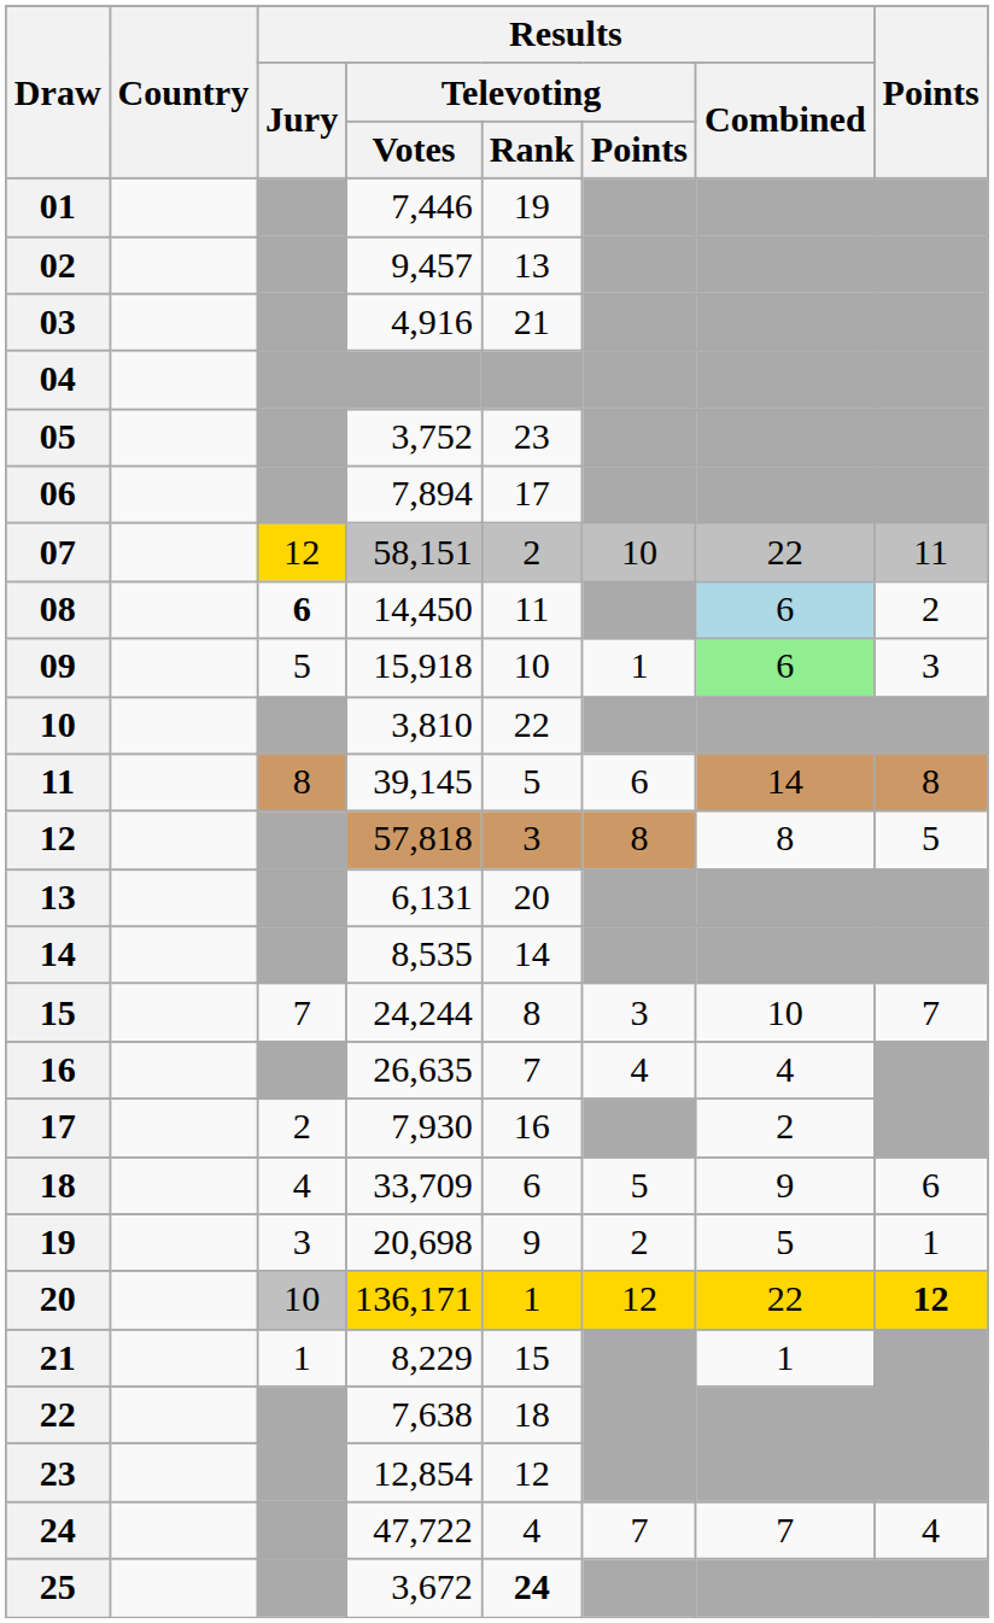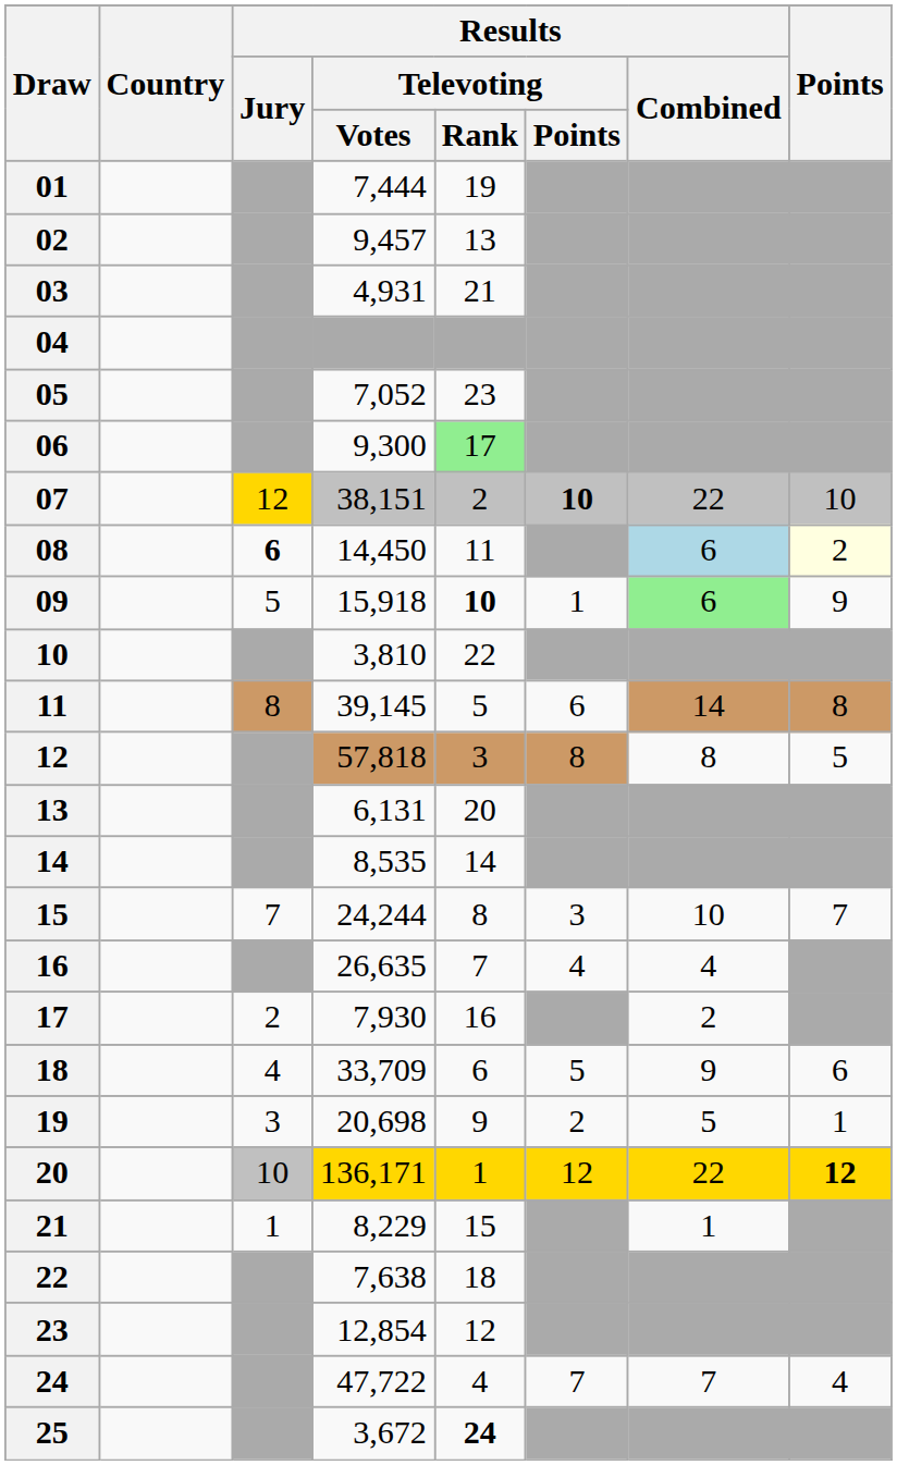 <table class="sortable wikitable collapsible plainrowheaders" style="text-align:center;">
 <tr>
 </tr>
 <tr>
 <th scope="col" rowspan="3">Draw</th>
 <th scope="col" rowspan="3">Country</th>
 <th scope="col" colspan="5">Results</th>
 <th scope="col" rowspan="3">Points</th>
 </tr>
 <tr>
 <th scope="col" rowspan="2">Jury</th>
 <th scope="col" colspan="3">Televoting</th>
 <th scope="col" rowspan="2">Combined</th>
 </tr>
 <tr>
 <th scope="col">Votes</th>
 <th scope="col">Rank</th>
 <th scope="col">Points</th>
 </tr>
 <tr>
 <th scope="row" style="text-align:center;">01</th>
 <td style="text-align:left;"></td>
 <td style="background:#AAAAAA;"></td>
-<td style="text-align:right;">7,446</td>
+<td style="text-align:right;">7,444</td>
 <td>19</td>
 <td style="background:#AAAAAA;"></td>
 <td style="background:#AAAAAA;"></td>
 <td style="background:#AAAAAA;"></td>
 </tr>
 <tr>
 <th scope="row" style="text-align:center;">02</th>
 <td style="text-align:left;"></td>
 <td style="background:#AAAAAA;"></td>
 <td style="text-align:right;">9,457</td>
 <td>13</td>
 <td style="background:#AAAAAA;"></td>
 <td style="background:#AAAAAA;"></td>
 <td style="background:#AAAAAA;"></td>
 </tr>
 <tr>
 <th scope="row" style="text-align:center;">03</th>
 <td style="text-align:left;"></td>
 <td style="background:#AAAAAA;"></td>
-<td style="text-align:right;">4,916</td>
+<td style="text-align:right;">4,931</td>
 <td>21</td>
 <td style="background:#AAAAAA;"></td>
 <td style="background:#AAAAAA;"></td>
 <td style="background:#AAAAAA;"></td>
 </tr>
 <tr class="sortbottom">
 <th scope="row" style="text-align:center;">04</th>
 <td style="text-align:left;"></td>
 <td style="background:#AAAAAA;"></td>
 <td style="background:#AAAAAA;"></td>
 <td style="background:#AAAAAA;"></td>
 <td style="background:#AAAAAA;"></td>
 <td style="background:#AAAAAA;"></td>
 <td style="background:#AAAAAA;"></td>
 </tr>
 <tr>
 <th scope="row" style="text-align:center;">05</th>
 <td style="text-align:left;"></td>
 <td style="background:#AAAAAA;"></td>
-<td style="text-align:right;">3,752</td>
+<td style="text-align:right;">7,052</td>
 <td>23</td>
 <td style="background:#AAAAAA;"></td>
 <td style="background:#AAAAAA;"></td>
 <td style="background:#AAAAAA;"></td>
 </tr>
 <tr>
 <th scope="row" style="text-align:center;">06</th>
 <td style="text-align:left;"></td>
 <td style="background:#AAAAAA;"></td>
-<td style="text-align:right;">7,894</td>
-<td>17</td>
+<td style="text-align:right;">9,300</td>
+<td style="background: lightgreen;">17</td>
 <td style="background:#AAAAAA;"></td>
 <td style="background:#AAAAAA;"></td>
 <td style="background:#AAAAAA;"></td>
 </tr>
 <tr>
 <th scope="row" style="text-align:center;">07</th>
 <td style="text-align:left;"></td>
 <td style="background:gold;">12</td>
-<td style="text-align:right; background:silver;">58,151</td>
+<td style="text-align:right; background:silver;">38,151</td>
 <td style="background:silver;">2</td>
+<td style="background:silver;"><strong>10</strong></td>
+<td style="background:silver;">22</td>
 <td style="background:silver;">10</td>
-<td style="background:silver;">22</td>
-<td style="background:silver;">11</td>
 </tr>
 <tr>
 <th scope="row" style="text-align:center;">08</th>
 <td style="text-align:left;"></td>
 <td><strong>6</strong></td>
 <td style="text-align:right;">14,450</td>
 <td>11</td>
 <td style="background:#AAAAAA;"></td>
 <td style="background: lightblue;">6</td>
-<td>2</td>
+<td style="background: lightyellow;">2</td>
 </tr>
 <tr>
 <th scope="row" style="text-align:center;">09</th>
 <td style="text-align:left;"></td>
 <td>5</td>
 <td style="text-align:right;">15,918</td>
-<td>10</td>
+<td><strong>10</strong></td>
 <td>1</td>
 <td style="background: lightgreen;">6</td>
-<td>3</td>
+<td>9</td>
 </tr>
 <tr>
 <th scope="row" style="text-align:center;">10</th>
 <td style="text-align:left;"></td>
 <td style="background:#AAAAAA;"></td>
 <td style="text-align:right;">3,810</td>
 <td>22</td>
 <td style="background:#AAAAAA;"></td>
 <td style="background:#AAAAAA;"></td>
 <td style="background:#AAAAAA;"></td>
 </tr>
 <tr>
 <th scope="row" style="text-align:center;">11</th>
 <td style="text-align:left;"></td>
 <td style="background:#CC9966;">8</td>
 <td style="text-align:right;">39,145</td>
 <td>5</td>
 <td>6</td>
 <td style="background:#CC9966;">14</td>
 <td style="background:#CC9966;">8</td>
 </tr>
 <tr>
 <th scope="row" style="text-align:center;">12</th>
 <td style="text-align:left;"></td>
 <td style="background:#AAAAAA;"></td>
 <td style="text-align:right; background:#CC9966;">57,818</td>
 <td style="background:#CC9966;">3</td>
 <td style="background:#CC9966;">8</td>
 <td>8</td>
 <td>5</td>
 </tr>
 <tr>
 <th scope="row" style="text-align:center;">13</th>
 <td style="text-align:left;"></td>
 <td style="background:#AAAAAA;"></td>
 <td style="text-align:right;">6,131</td>
 <td>20</td>
 <td style="background:#AAAAAA;"></td>
 <td style="background:#AAAAAA;"></td>
 <td style="background:#AAAAAA;"></td>
 </tr>
 <tr>
 <th scope="row" style="text-align:center;">14</th>
 <td style="text-align:left;"></td>
 <td style="background:#AAAAAA;"></td>
 <td style="text-align:right;">8,535</td>
 <td>14</td>
 <td style="background:#AAAAAA;"></td>
 <td style="background:#AAAAAA;"></td>
 <td style="background:#AAAAAA;"></td>
 </tr>
 <tr>
 <th scope="row" style="text-align:center;">15</th>
 <td style="text-align:left;"></td>
 <td>7</td>
 <td style="text-align:right;">24,244</td>
 <td>8</td>
 <td>3</td>
 <td>10</td>
 <td>7</td>
 </tr>
 <tr>
 <th scope="row" style="text-align:center;">16</th>
 <td style="text-align:left;"></td>
 <td style="background:#AAAAAA;"></td>
 <td style="text-align:right;">26,635</td>
 <td>7</td>
 <td>4</td>
 <td>4</td>
 <td style="background:#AAAAAA;"></td>
 </tr>
 <tr>
 <th scope="row" style="text-align:center;">17</th>
 <td style="text-align:left;"></td>
 <td>2</td>
 <td style="text-align:right;">7,930</td>
 <td>16</td>
 <td style="background:#AAAAAA;"></td>
 <td>2</td>
 <td style="background:#AAAAAA;"></td>
 </tr>
 <tr>
 <th scope="row" style="text-align:center;">18</th>
 <td style="text-align:left;"></td>
 <td>4</td>
 <td style="text-align:right;">33,709</td>
 <td>6</td>
 <td>5</td>
 <td>9</td>
 <td>6</td>
 </tr>
 <tr>
 <th scope="row" style="text-align:center;">19</th>
 <td style="text-align:left;"></td>
 <td>3</td>
 <td style="text-align:right;">20,698</td>
 <td>9</td>
 <td>2</td>
 <td>5</td>
 <td>1</td>
 </tr>
 <tr>
 <th scope="row" style="text-align:center;">20</th>
 <td style="text-align:left;"></td>
 <td style="background:silver;">10</td>
 <td style="text-align:right; background:gold;">136,171</td>
 <td style="background:gold;">1</td>
 <td style="background:gold;">12</td>
 <td style="background:gold;">22</td>
 <td style="background:gold;"><strong>12</strong></td>
 </tr>
 <tr>
 <th scope="row" style="text-align:center;">21</th>
 <td style="text-align:left;"></td>
 <td>1</td>
 <td style="text-align:right; ">8,229</td>
 <td>15</td>
 <td style="background:#AAAAAA;"></td>
 <td>1</td>
 <td style="background:#AAAAAA;"></td>
 </tr>
 <tr>
 <th scope="row" style="text-align:center;">22</th>
 <td style="text-align:left;"></td>
 <td style="background:#AAAAAA;"></td>
 <td style="text-align:right; ">7,638</td>
 <td>18</td>
 <td style="background:#AAAAAA;"></td>
 <td style="background:#AAAAAA;"></td>
 <td style="background:#AAAAAA;"></td>
 </tr>
 <tr>
 <th scope="row" style="text-align:center;">23</th>
 <td style="text-align:left;"></td>
 <td style="background:#AAAAAA;"></td>
 <td style="text-align:right;">12,854</td>
 <td>12</td>
 <td style="background:#AAAAAA;"></td>
 <td style="background:#AAAAAA;"></td>
 <td style="background:#AAAAAA;"></td>
 </tr>
 <tr>
 <th scope="row" style="text-align:center;">24</th>
 <td style="text-align:left;"></td>
 <td style="background:#AAAAAA;"></td>
 <td style="text-align:right;">47,722</td>
 <td>4</td>
 <td>7</td>
 <td>7</td>
 <td>4</td>
 </tr>
 <tr>
 <th scope="row" style="text-align:center;">25</th>
 <td style="text-align:left;"></td>
 <td style="background:#AAAAAA;"></td>
 <td style="text-align:right;">3,672</td>
 <td><strong>24</strong></td>
 <td style="background:#AAAAAA;"></td>
 <td style="background:#AAAAAA;"></td>
 <td style="background:#AAAAAA;"></td>
 </tr>
 </table>
